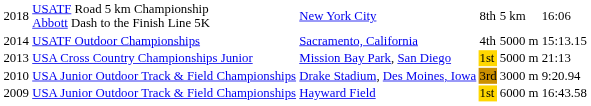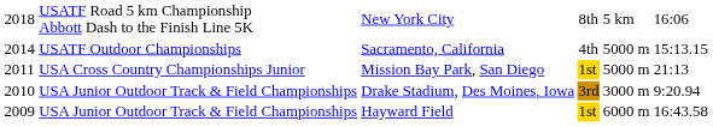 <table>
 <tr>
 <td>2018</td>
 <td><a href='#'>USATF</a> Road 5 km Championship<br><a href='#'>Abbott</a> Dash to the Finish Line 5K</td>
 <td><a href='#'>New York City</a></td>
 <td>8th</td>
 <td>5 km</td>
 <td>16:06</td>
 </tr>
 <tr>
 <td>2014</td>
 <td><a href='#'>USATF Outdoor Championships</a></td>
 <td><a href='#'>Sacramento, California</a></td>
 <td>4th</td>
 <td>5000 m</td>
 <td>15:13.15</td>
 </tr>
 <tr>
-<td>2013</td>
+<td>2011</td>
 <td><a href='#'>USA Cross Country Championships Junior</a></td>
 <td><a href='#'>Mission Bay Park</a>, <a href='#'>San Diego</a></td>
 <td bgcolor=gold>1st</td>
 <td>5000 m</td>
 <td>21:13</td>
 </tr>
 <tr>
 <td>2010</td>
 <td><a href='#'>USA Junior Outdoor Track & Field Championships</a></td>
 <td><a href='#'>Drake Stadium</a>, <a href='#'>Des Moines, Iowa</a></td>
 <td bgcolor=cc99000>3rd</td>
 <td>3000 m</td>
 <td>9:20.94</td>
 </tr>
 <tr>
 <td>2009</td>
 <td><a href='#'>USA Junior Outdoor Track & Field Championships</a></td>
 <td><a href='#'>Hayward Field</a></td>
 <td bgcolor=gold>1st</td>
 <td>6000 m</td>
 <td>16:43.58</td>
 </tr>
 </table>
